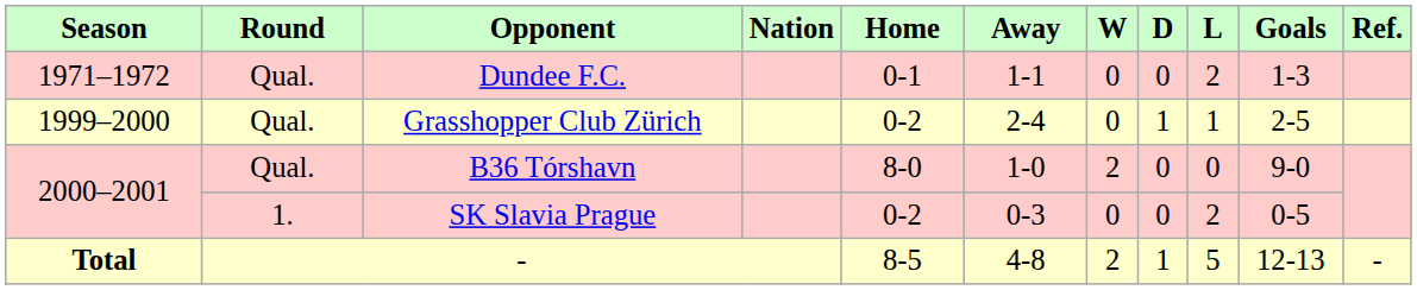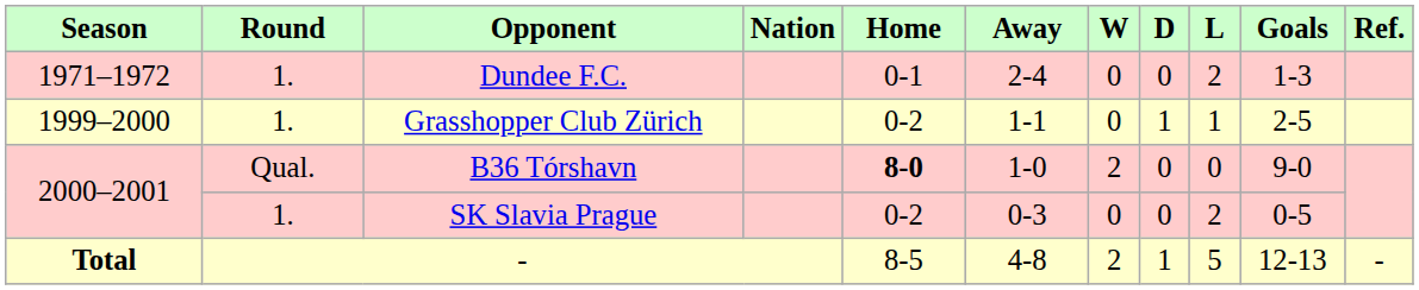 <table class="wikitable">
 <tr style="text-align:center;">
 <th style="width:100px; background:#cfc;">Season</th>
 <th style="width:80px; background:#cfc;">Round</th>
 <th style="width:200px; background:#cfc;">Opponent</th>
 <th style="width:40px; background:#cfc;">Nation</th>
 <th style="width:60px; background:#cfc;">Home</th>
 <th style="width:60px; background:#cfc;">Away</th>
 <th style="width:20px; background:#cfc;">W</th>
 <th style="width:20px; background:#cfc;">D</th>
 <th style="width:20px; background:#cfc;">L</th>
 <th style="width:50px; background:#cfc;">Goals</th>
 <th style="width:30px; background:#cfc;">Ref.</th>
 </tr>
 <tr style="background:#fcc; text-align:center;">
 <td>1971–1972</td>
-<td>Qual.</td>
+<td>1.</td>
 <td><a href='#'>Dundee F.C.</a></td>
 <td></td>
 <td>0-1</td>
-<td>1-1</td>
+<td>2-4</td>
 <td>0</td>
 <td>0</td>
 <td>2</td>
 <td>1-3</td>
 <td></td>
 </tr>
 <tr style="background:#ffc; text-align:center;">
 <td>1999–2000</td>
-<td>Qual.</td>
+<td>1.</td>
 <td><a href='#'>Grasshopper Club Zürich</a></td>
 <td></td>
 <td>0-2</td>
-<td>2-4</td>
+<td>1-1</td>
 <td>0</td>
 <td>1</td>
 <td>1</td>
 <td>2-5</td>
 <td></td>
 </tr>
 <tr style="background:#fcc; text-align:center;">
 <td rowspan="2">2000–2001</td>
 <td>Qual.</td>
 <td><a href='#'>B36 Tórshavn</a></td>
 <td></td>
-<td>8-0</td>
+<td><strong>8-0</strong></td>
 <td>1-0</td>
 <td>2</td>
 <td>0</td>
 <td>0</td>
 <td>9-0</td>
 <td rowspan="2"></td>
 </tr>
 <tr style="background:#fcc; text-align:center;">
 <td>1.</td>
 <td><a href='#'>SK Slavia Prague</a></td>
 <td></td>
 <td>0-2</td>
 <td>0-3</td>
 <td>0</td>
 <td>0</td>
 <td>2</td>
 <td>0-5</td>
 </tr>
 <tr style="background:#ffc; text-align:center;">
 <td><strong>Total</strong></td>
 <td colspan="3">-</td>
 <td>8-5</td>
 <td>4-8</td>
 <td>2</td>
 <td>1</td>
 <td>5</td>
 <td>12-13</td>
 <td>-</td>
 </tr>
 </table>
